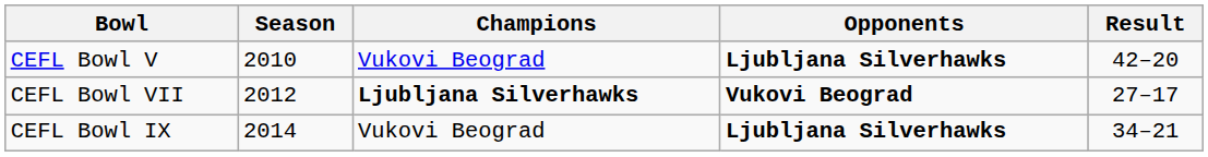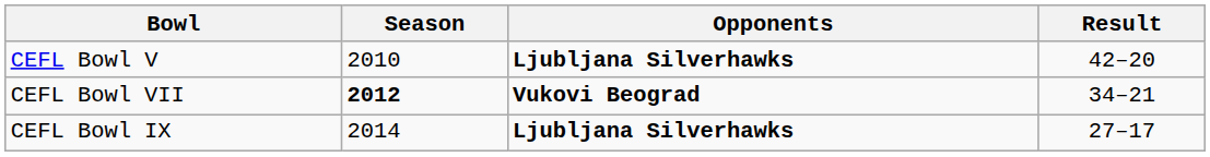 <table class="wikitable" width="700">
 <tr>
 <th>Bowl</th>
 <th>Season</th>
-<th>Champions</th>
 <th>Opponents</th>
 <th>Result</th>
 </tr>
 <tr>
 <td><a href='#'>CEFL</a> Bowl V</td>
 <td>2010</td>
-<td><a href='#'>Vukovi Beograd</a></td>
 <td><strong>Ljubljana Silverhawks</strong></td>
 <td style="text-align:center">42–20</td>
 </tr>
 <tr>
 <td>CEFL Bowl VII</td>
-<td>2012</td>
-<td><strong>Ljubljana Silverhawks</strong></td>
+<td><strong>2012</strong></td>
 <td><strong>Vukovi Beograd</strong></td>
-<td style="text-align:center">27–17</td>
+<td style="text-align:center">34–21</td>
 </tr>
 <tr>
 <td>CEFL Bowl IX</td>
 <td>2014</td>
-<td>Vukovi Beograd</td>
 <td><strong>Ljubljana Silverhawks</strong></td>
-<td style="text-align:center">34–21</td>
+<td style="text-align:center">27–17</td>
 </tr>
 </table>
